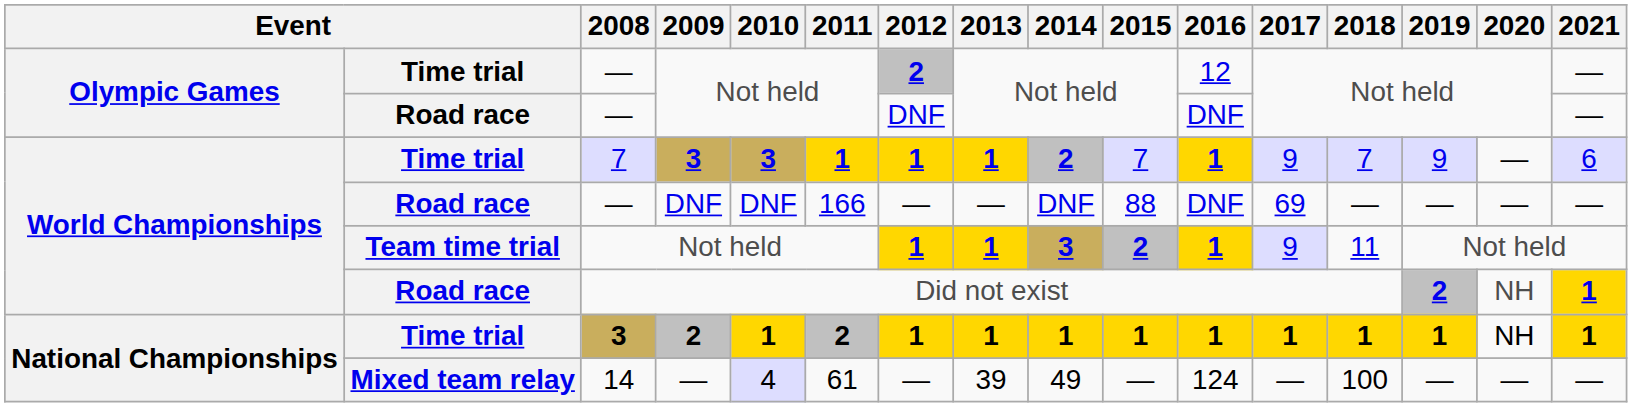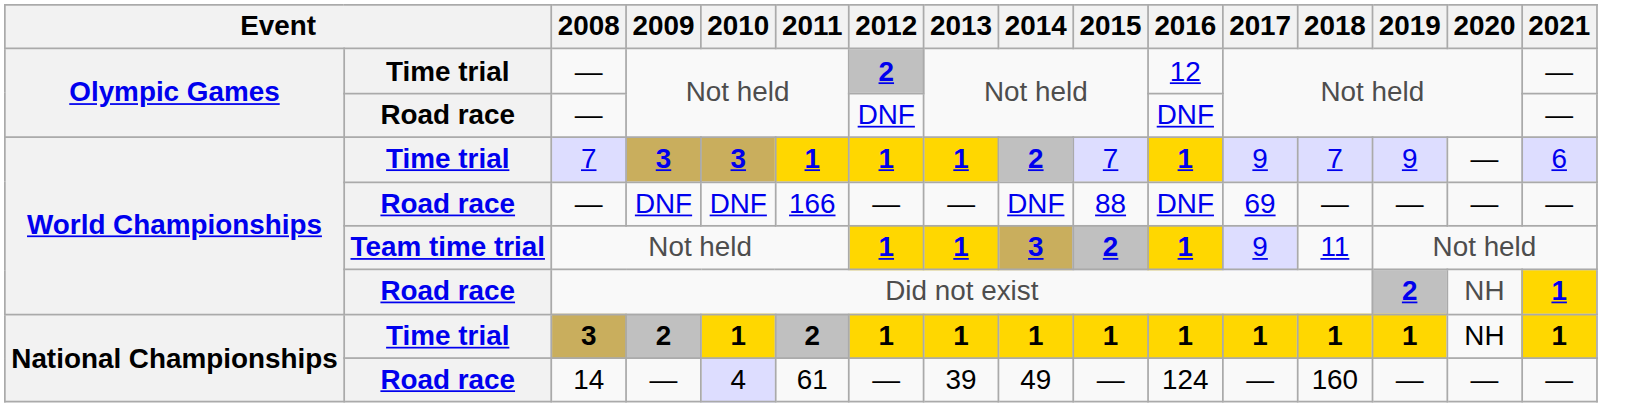 <table class="wikitable plainrowheaders">
 <tr>
 <th scope="col" colspan=2>Event</th>
 <th scope="col">2008</th>
 <th scope="col">2009</th>
 <th scope="col">2010</th>
 <th scope="col">2011</th>
 <th scope="col">2012</th>
 <th scope="col">2013</th>
 <th scope="col">2014</th>
 <th scope="col">2015</th>
 <th scope="col">2016</th>
 <th scope="col">2017</th>
 <th scope="col">2018</th>
 <th scope="col">2019</th>
 <th scope="col">2020</th>
 <th scope="col">2021</th>
 </tr>
 <tr style="text-align:center;">
 <th scope="row" rowspan=2> <a href='#'>Olympic Games</a></th>
 <th scope="row">Time trial</th>
 <td>—</td>
 <td style="color:#4d4d4d;" colspan=3 rowspan=2>Not held</td>
 <td style="background:silver;"><a href='#'><strong>2</strong></a></td>
 <td style="color:#4d4d4d;" colspan=3 rowspan=2>Not held</td>
 <td><a href='#'>12</a></td>
 <td style="color:#4d4d4d;" colspan=4 rowspan=2>Not held</td>
 <td>—</td>
 </tr>
 <tr style="text-align:center;">
 <th scope="row">Road race</th>
 <td>—</td>
 <td><a href='#'>DNF</a></td>
 <td><a href='#'>DNF</a></td>
 <td>—</td>
 </tr>
 <tr style="text-align:center;">
 <th scope="row" rowspan=4> <a href='#'>World Championships</a></th>
 <th scope="row"><a href='#'>Time trial</a></th>
 <td style="background:#ddf;"><a href='#'>7</a></td>
 <td style="background:#C9AE5D;"><a href='#'><strong>3</strong></a></td>
 <td style="background:#C9AE5D;"><a href='#'><strong>3</strong></a></td>
 <td style="background:gold;"><a href='#'><strong>1</strong></a></td>
 <td style="background:gold;"><a href='#'><strong>1</strong></a></td>
 <td style="background:gold;"><a href='#'><strong>1</strong></a></td>
 <td style="background:silver;"><a href='#'><strong>2</strong></a></td>
 <td style="background:#ddf;"><a href='#'>7</a></td>
 <td style="background:gold;"><a href='#'><strong>1</strong></a></td>
 <td style="background:#ddf;"><a href='#'>9</a></td>
 <td style="background:#ddf;"><a href='#'>7</a></td>
 <td style="background:#ddf;"><a href='#'>9</a></td>
 <td>—</td>
 <td style="background:#ddf;"><a href='#'>6</a></td>
 </tr>
 <tr style="text-align:center;">
 <th scope="row"><a href='#'>Road race</a></th>
 <td>—</td>
 <td><a href='#'>DNF</a></td>
 <td><a href='#'>DNF</a></td>
 <td><a href='#'>166</a></td>
 <td>—</td>
 <td>—</td>
 <td><a href='#'>DNF</a></td>
 <td><a href='#'>88</a></td>
 <td><a href='#'>DNF</a></td>
 <td><a href='#'>69</a></td>
 <td>—</td>
 <td>—</td>
 <td>—</td>
 <td>—</td>
 </tr>
 <tr style="text-align:center;">
 <th scope="row"><a href='#'>Team time trial</a></th>
 <td style="color:#4d4d4d;" colspan=4>Not held</td>
 <td style="background:gold;"><a href='#'><strong>1</strong></a></td>
 <td style="background:gold;"><a href='#'><strong>1</strong></a></td>
 <td style="background:#C9AE5D;"><a href='#'><strong>3</strong></a></td>
 <td style="background:silver;"><a href='#'><strong>2</strong></a></td>
 <td style="background:gold;"><a href='#'><strong>1</strong></a></td>
 <td style="background:#ddf;"><a href='#'>9</a></td>
 <td><a href='#'>11</a></td>
 <td style="color:#4d4d4d;" colspan=3>Not held</td>
 </tr>
 <tr style="text-align:center;">
 <th scope="row"><a href='#'>Road race</a></th>
 <td style="color:#4d4d4d;" colspan=11>Did not exist</td>
 <td style="background:silver;"><a href='#'><strong>2</strong></a></td>
 <td style="color:#4d4d4d;">NH</td>
 <td style="background:gold;"><a href='#'><strong>1</strong></a></td>
 </tr>
 <tr style="text-align:center;">
 <th scope="row" rowspan=2> National Championships</th>
 <th scope="row"><a href='#'>Time trial</a></th>
 <td style="background:#C9AE5D;"><strong>3</strong></td>
 <td style="background:silver;"><strong>2</strong></td>
 <td style="background:gold;"><strong>1</strong></td>
 <td style="background:silver;"><strong>2</strong></td>
 <td style="background:gold;"><strong>1</strong></td>
 <td style="background:gold;"><strong>1</strong></td>
 <td style="background:gold;"><strong>1</strong></td>
 <td style="background:gold;"><strong>1</strong></td>
 <td style="background:gold;"><strong>1</strong></td>
 <td style="background:gold;"><strong>1</strong></td>
 <td style="background:gold;"><strong>1</strong></td>
 <td style="background:gold;"><strong>1</strong></td>
 <td>NH</td>
 <td style="background:gold;"><strong>1</strong></td>
 </tr>
 <tr style="text-align:center;">
-<th scope="row"><a href='#'>Mixed team relay</a></th>
+<th scope="row"><a href='#'>Road race</a></th>
 <td>14</td>
 <td>—</td>
 <td style="background:#ddf;">4</td>
 <td>61</td>
 <td>—</td>
 <td>39</td>
 <td>49</td>
 <td>—</td>
 <td>124</td>
 <td>—</td>
-<td>100</td>
+<td>160</td>
 <td>—</td>
 <td>—</td>
 <td>—</td>
 </tr>
 </table>
